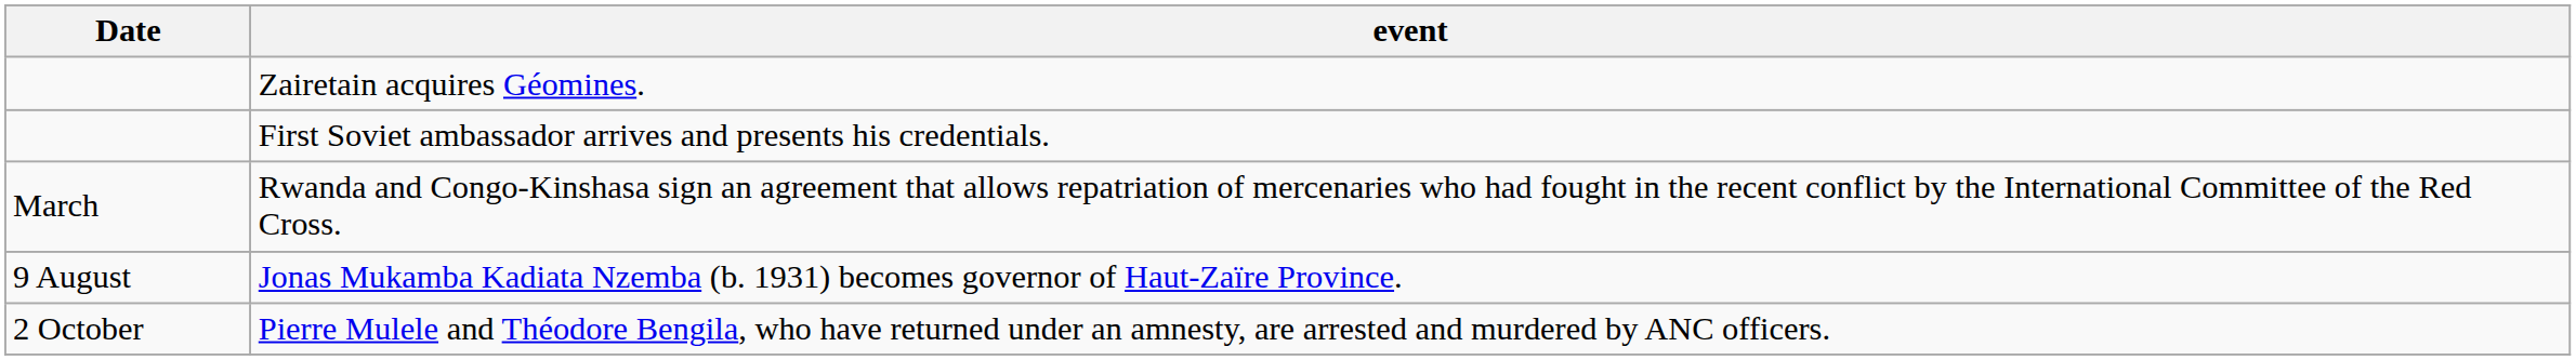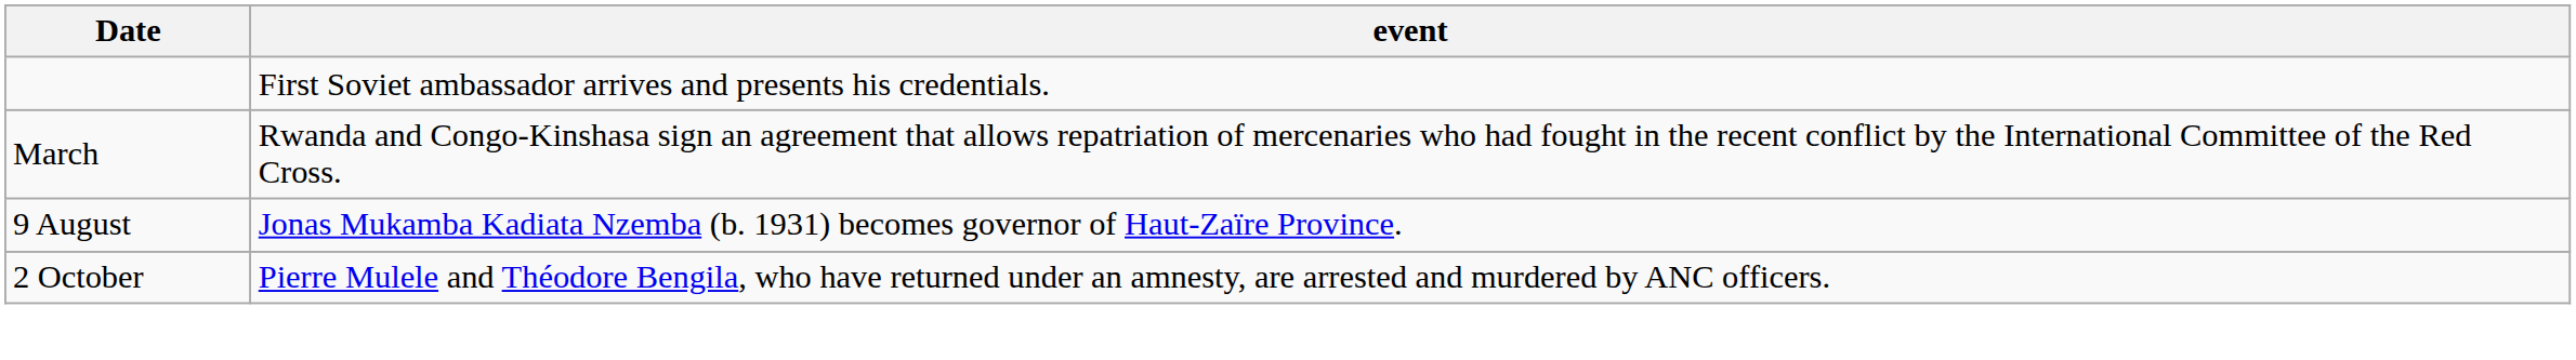 <table class=wikitable>
 <tr>
 <th style="width:7em">Date</th>
 <th>event</th>
-</tr>
-<tr>
-<td></td>
-<td>Zairetain acquires <a href='#'>Géomines</a>.</td>
 </tr>
 <tr>
 <td></td>
 <td>First Soviet ambassador arrives and presents his credentials.</td>
 </tr>
 <tr>
 <td>March</td>
 <td>Rwanda and Congo-Kinshasa sign an agreement that allows repatriation of mercenaries who had fought in the recent conflict by the International Committee of the Red Cross.</td>
 </tr>
 <tr>
 <td>9 August</td>
 <td><a href='#'>Jonas Mukamba Kadiata Nzemba</a> (b. 1931) becomes governor of <a href='#'>Haut-Zaïre Province</a>.</td>
 </tr>
 <tr>
 <td>2 October</td>
 <td><a href='#'>Pierre Mulele</a> and <a href='#'>Théodore Bengila</a>, who have returned under an amnesty, are arrested and murdered by ANC officers.</td>
 </tr>
 </table>
